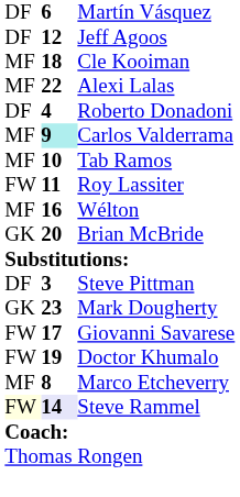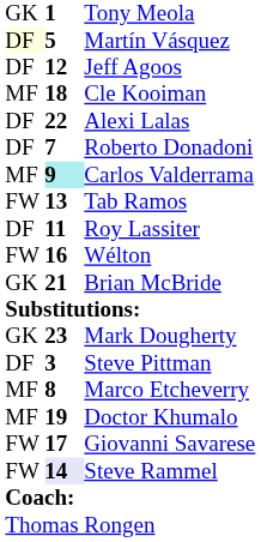 <table style="font-size:90%; margin:0.2em auto;" cellspacing="0" cellpadding="0">
 <tr>
 <th width="25"></th>
 <th width="25"></th>
 </tr>
 <tr>
-<td>DF</td>
-<td><strong>6</strong></td>
+<td>GK</td>
+<td><strong>1</strong></td>
+<td> <a href='#'>Tony Meola</a></td>
+<td></td>
+<td></td>
+</tr>
+<tr>
+<td style="background: lightyellow;">DF</td>
+<td><strong>5</strong></td>
 <td> <a href='#'>Martín Vásquez</a></td>
 <td></td>
 <td></td>
 </tr>
 <tr>
 <td>DF</td>
 <td><strong>12</strong></td>
 <td> <a href='#'>Jeff Agoos</a></td>
 </tr>
 <tr>
 <td>MF</td>
 <td><strong>18</strong></td>
 <td> <a href='#'>Cle Kooiman</a></td>
 <td></td>
 <td></td>
 </tr>
 <tr>
-<td>MF</td>
+<td>DF</td>
 <td><strong>22</strong></td>
 <td> <a href='#'>Alexi Lalas</a></td>
 </tr>
 <tr>
 <td>DF</td>
-<td><strong>4</strong></td>
+<td><strong>7</strong></td>
 <td> <a href='#'>Roberto Donadoni</a></td>
 <td></td>
 <td></td>
 </tr>
 <tr>
 <td>MF</td>
 <td style="background: paleturquoise;"><strong>9</strong></td>
 <td> <a href='#'>Carlos Valderrama</a></td>
 </tr>
 <tr>
-<td>MF</td>
-<td><strong>10</strong></td>
+<td>FW</td>
+<td><strong>13</strong></td>
 <td> <a href='#'>Tab Ramos</a></td>
 <td></td>
 <td></td>
 </tr>
 <tr>
-<td>FW</td>
+<td>DF</td>
 <td><strong>11</strong></td>
 <td> <a href='#'>Roy Lassiter</a></td>
 <td></td>
 <td></td>
 </tr>
 <tr>
-<td>MF</td>
+<td>FW</td>
 <td><strong>16</strong></td>
 <td> <a href='#'>Wélton</a></td>
 </tr>
 <tr>
 <td>GK</td>
-<td><strong>20</strong></td>
+<td><strong>21</strong></td>
 <td> <a href='#'>Brian McBride</a></td>
 </tr>
 <tr>
 <td colspan=3><strong>Substitutions:</strong></td>
+</tr>
+<tr>
+<td>GK</td>
+<td><strong>23</strong></td>
+<td> <a href='#'>Mark Dougherty</a></td>
+<td></td>
+<td></td>
 </tr>
 <tr>
 <td>DF</td>
 <td><strong>3</strong></td>
 <td> <a href='#'>Steve Pittman</a></td>
 <td></td>
 <td></td>
 </tr>
 <tr>
-<td>GK</td>
-<td><strong>23</strong></td>
-<td> <a href='#'>Mark Dougherty</a></td>
+<td>MF</td>
+<td><strong>8</strong></td>
+<td> <a href='#'>Marco Etcheverry</a></td>
+<td></td>
+<td></td>
+</tr>
+<tr>
+<td>MF</td>
+<td><strong>19</strong></td>
+<td> <a href='#'>Doctor Khumalo</a></td>
 <td></td>
 <td></td>
 </tr>
 <tr>
 <td>FW</td>
 <td><strong>17</strong></td>
 <td> <a href='#'>Giovanni Savarese</a></td>
 <td></td>
 <td></td>
 </tr>
 <tr>
 <td>FW</td>
-<td><strong>19</strong></td>
-<td> <a href='#'>Doctor Khumalo</a></td>
-<td></td>
-<td></td>
-</tr>
-<tr>
-<td>MF</td>
-<td><strong>8</strong></td>
-<td> <a href='#'>Marco Etcheverry</a></td>
-<td></td>
-<td></td>
-</tr>
-<tr>
-<td style="background: lightyellow;">FW</td>
 <td style="background: lavender;"><strong>14</strong></td>
 <td> <a href='#'>Steve Rammel</a></td>
 <td></td>
 <td></td>
 </tr>
 <tr>
 <td colspan=3><strong>Coach:</strong></td>
 </tr>
 <tr>
 <td colspan=3> <a href='#'>Thomas Rongen</a></td>
 </tr>
 </table>
